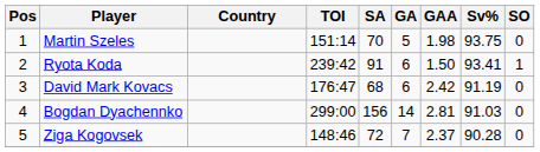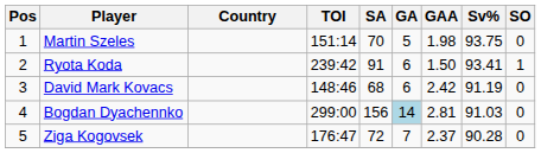 <table class="wikitable sortable" style="text-align: center;">
 <tr>
 <th width=30>Pos</th>
 <th width=150>Player</th>
 <th width=120>Country</th>
 <th width=20>TOI</th>
 <th width=20>SA</th>
 <th width=20>GA</th>
 <th width=20>GAA</th>
 <th width=20>Sv%</th>
 <th width=20>SO</th>
 </tr>
 <tr>
 <td>1</td>
 <td align=left><a href='#'>Martin Szeles</a></td>
 <td align=left></td>
 <td>151:14</td>
 <td>70</td>
 <td>5</td>
 <td>1.98</td>
 <td>93.75</td>
 <td>0</td>
 </tr>
 <tr>
 <td>2</td>
 <td align=left><a href='#'>Ryota Koda</a></td>
 <td align=left></td>
 <td>239:42</td>
 <td>91</td>
 <td>6</td>
 <td>1.50</td>
 <td>93.41</td>
 <td>1</td>
 </tr>
 <tr>
 <td>3</td>
 <td align=left><a href='#'>David Mark Kovacs</a></td>
 <td align=left></td>
-<td>176:47</td>
+<td>148:46</td>
 <td>68</td>
 <td>6</td>
 <td>2.42</td>
 <td>91.19</td>
 <td>0</td>
 </tr>
 <tr>
 <td>4</td>
 <td align=left><a href='#'>Bogdan Dyachennko</a></td>
 <td align=left></td>
 <td>299:00</td>
 <td>156</td>
-<td>14</td>
+<td style="background: lightblue;">14</td>
 <td>2.81</td>
 <td>91.03</td>
 <td>0</td>
 </tr>
 <tr>
 <td>5</td>
 <td align=left><a href='#'>Ziga Kogovsek</a></td>
 <td align=left></td>
-<td>148:46</td>
+<td>176:47</td>
 <td>72</td>
 <td>7</td>
 <td>2.37</td>
 <td>90.28</td>
 <td>0</td>
 </tr>
 <tr>
 </tr>
 </table>
